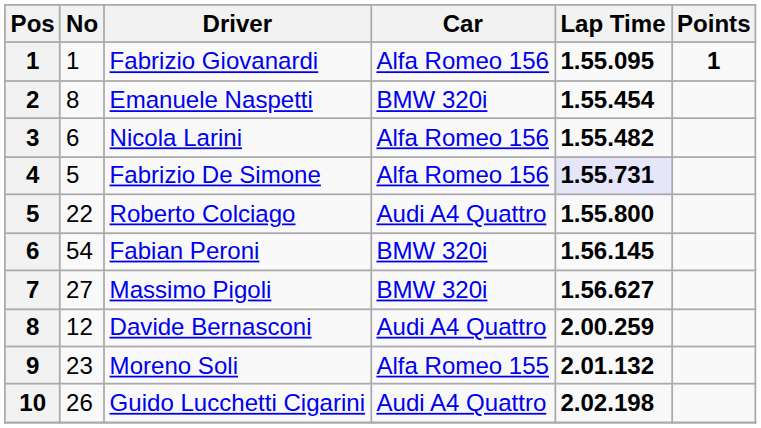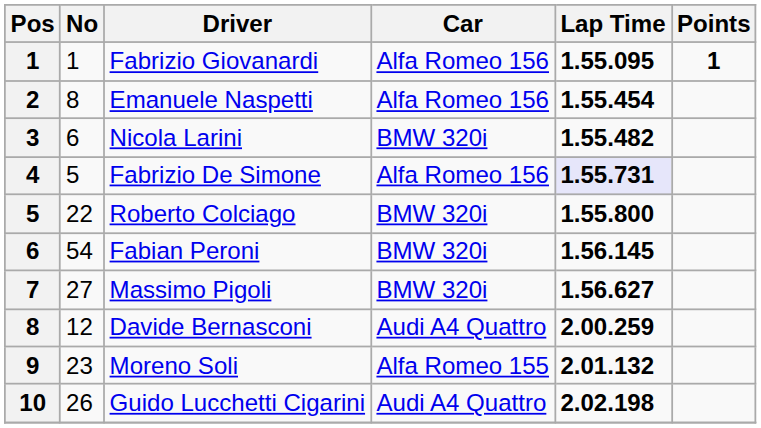 <table class="wikitable" style="font-size: 85%;">
 <tr>
 <th>Pos</th>
 <th>No</th>
 <th>Driver</th>
 <th>Car</th>
 <th>Lap Time</th>
 <th>Points</th>
 </tr>
 <tr>
 <th>1</th>
 <td>1</td>
 <td> <a href='#'>Fabrizio Giovanardi</a></td>
 <td><a href='#'>Alfa Romeo 156</a></td>
 <td><strong>1.55.095</strong></td>
 <td align=center><strong>1</strong></td>
 </tr>
 <tr>
 <th>2</th>
 <td>8</td>
 <td> <a href='#'>Emanuele Naspetti</a></td>
-<td><a href='#'>BMW 320i</a></td>
+<td><a href='#'>Alfa Romeo 156</a></td>
 <td><strong>1.55.454</strong></td>
 <td></td>
 </tr>
 <tr>
 <th>3</th>
 <td>6</td>
 <td> <a href='#'>Nicola Larini</a></td>
-<td><a href='#'>Alfa Romeo 156</a></td>
+<td><a href='#'>BMW 320i</a></td>
 <td><strong>1.55.482</strong></td>
 <td></td>
 </tr>
 <tr>
 <th>4</th>
 <td>5</td>
 <td> <a href='#'>Fabrizio De Simone</a></td>
 <td><a href='#'>Alfa Romeo 156</a></td>
 <td style="background: lavender;"><strong>1.55.731</strong></td>
 <td></td>
 </tr>
 <tr>
 <th>5</th>
 <td>22</td>
 <td> <a href='#'>Roberto Colciago</a></td>
-<td><a href='#'>Audi A4 Quattro</a></td>
+<td><a href='#'>BMW 320i</a></td>
 <td><strong>1.55.800</strong></td>
 <td></td>
 </tr>
 <tr>
 <th>6</th>
 <td>54</td>
 <td> <a href='#'>Fabian Peroni</a></td>
 <td><a href='#'>BMW 320i</a></td>
 <td><strong>1.56.145</strong></td>
 <td></td>
 </tr>
 <tr>
 <th>7</th>
 <td>27</td>
 <td> <a href='#'>Massimo Pigoli</a></td>
 <td><a href='#'>BMW 320i</a></td>
 <td><strong>1.56.627</strong></td>
 <td></td>
 </tr>
 <tr>
 <th>8</th>
 <td>12</td>
 <td> <a href='#'>Davide Bernasconi</a></td>
 <td><a href='#'>Audi A4 Quattro</a></td>
 <td><strong>2.00.259</strong></td>
 <td></td>
 </tr>
 <tr>
 <th>9</th>
 <td>23</td>
 <td> <a href='#'>Moreno Soli</a></td>
 <td><a href='#'>Alfa Romeo 155</a></td>
 <td><strong>2.01.132</strong></td>
 <td></td>
 </tr>
 <tr>
 <th>10</th>
 <td>26</td>
 <td> <a href='#'>Guido Lucchetti Cigarini</a></td>
 <td><a href='#'>Audi A4 Quattro</a></td>
 <td><strong>2.02.198</strong></td>
 <td></td>
 </tr>
 <tr>
 </tr>
 </table>
